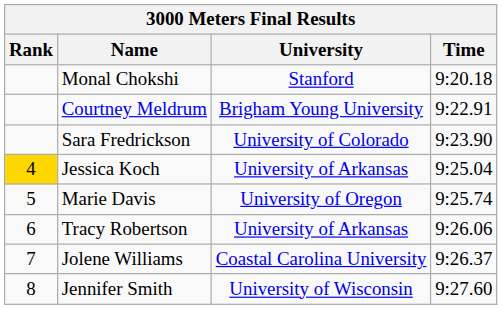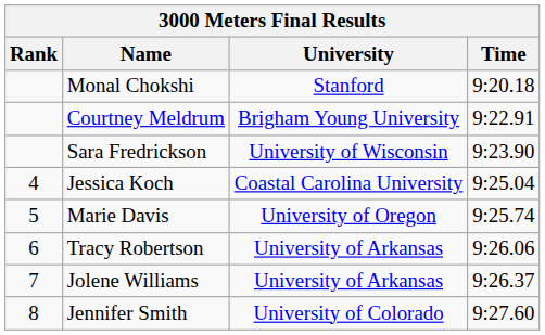 <table class="wikitable sortable" style="text-align:center">
 <tr>
 <th colspan="4">3000 Meters Final Results</th>
 </tr>
 <tr>
 <th>Rank</th>
 <th>Name</th>
 <th>University</th>
 <th>Time</th>
 </tr>
 <tr>
 <td></td>
 <td align=left>Monal Chokshi</td>
 <td><a href='#'>Stanford</a></td>
 <td>9:20.18</td>
 </tr>
 <tr>
 <td></td>
 <td align=left><a href='#'>Courtney Meldrum</a></td>
 <td><a href='#'>Brigham Young University</a></td>
 <td>9:22.91</td>
 </tr>
 <tr>
 <td></td>
 <td align=left>Sara Fredrickson</td>
-<td><a href='#'>University of Colorado</a></td>
+<td><a href='#'>University of Wisconsin</a></td>
 <td>9:23.90</td>
 </tr>
 <tr>
-<td style="background: gold;">4</td>
+<td>4</td>
 <td align=left>Jessica Koch</td>
-<td><a href='#'>University of Arkansas</a></td>
+<td><a href='#'>Coastal Carolina University</a></td>
 <td>9:25.04</td>
 </tr>
 <tr>
 <td>5</td>
 <td align=left>Marie Davis</td>
 <td><a href='#'>University of Oregon</a></td>
 <td>9:25.74</td>
 </tr>
 <tr>
 <td>6</td>
 <td align=left>Tracy Robertson</td>
 <td><a href='#'>University of Arkansas</a></td>
 <td>9:26.06</td>
 </tr>
 <tr>
 <td>7</td>
 <td align=left>Jolene Williams</td>
-<td><a href='#'>Coastal Carolina University</a></td>
+<td><a href='#'>University of Arkansas</a></td>
 <td>9:26.37</td>
 </tr>
 <tr>
 <td>8</td>
 <td align=left>Jennifer Smith</td>
-<td><a href='#'>University of Wisconsin</a></td>
+<td><a href='#'>University of Colorado</a></td>
 <td>9:27.60</td>
 </tr>
 </table>
